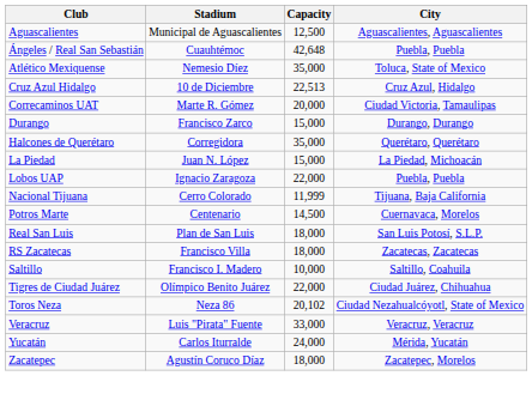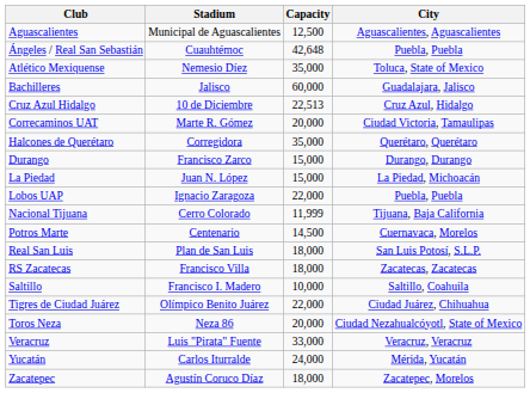 <table class="wikitable" style="margin:0.5em auto">
 <tr>
 <th>Club</th>
 <th>Stadium</th>
 <th>Capacity</th>
 <th>City</th>
 </tr>
 <tr>
 <td><a href='#'>Aguascalientes</a></td>
 <td align="center">Municipal de Aguascalientes</td>
 <td align="center">12,500</td>
 <td align="center"><a href='#'>Aguascalientes</a>, <a href='#'>Aguascalientes</a></td>
 </tr>
 <tr>
 <td><a href='#'>Ángeles</a> / <a href='#'>Real San Sebastián</a></td>
 <td align="center"><a href='#'>Cuauhtémoc</a></td>
 <td align="center">42,648</td>
 <td align="center"><a href='#'>Puebla</a>, <a href='#'>Puebla</a></td>
 </tr>
 <tr>
 <td><a href='#'>Atlético Mexiquense</a></td>
 <td align="center"><a href='#'>Nemesio Díez</a></td>
 <td align="center">35,000</td>
 <td align="center"><a href='#'>Toluca</a>, <a href='#'>State of Mexico</a></td>
 </tr>
 <tr>
+<td><a href='#'>Bachilleres</a></td>
+<td align="center"><a href='#'>Jalisco</a></td>
+<td align="center">60,000</td>
+<td align="center"><a href='#'>Guadalajara</a>, <a href='#'>Jalisco</a></td>
+</tr>
+<tr>
 <td><a href='#'>Cruz Azul Hidalgo</a></td>
 <td align="center"><a href='#'>10 de Diciembre</a></td>
 <td align="center">22,513</td>
 <td align="center"><a href='#'>Cruz Azul</a>, <a href='#'>Hidalgo</a></td>
 </tr>
 <tr>
 <td><a href='#'>Correcaminos UAT</a></td>
 <td align="center"><a href='#'>Marte R. Gómez</a></td>
 <td align="center">20,000</td>
 <td align="center"><a href='#'>Ciudad Victoria</a>, <a href='#'>Tamaulipas</a></td>
 </tr>
 <tr>
+<td><a href='#'>Halcones de Querétaro</a></td>
+<td align="center"><a href='#'>Corregidora</a></td>
+<td align="center">35,000</td>
+<td align="center"><a href='#'>Querétaro</a>, <a href='#'>Querétaro</a></td>
+</tr>
+<tr>
 <td><a href='#'>Durango</a></td>
 <td align="center"><a href='#'>Francisco Zarco</a></td>
 <td align="center">15,000</td>
 <td align="center"><a href='#'>Durango</a>, <a href='#'>Durango</a></td>
-</tr>
-<tr>
-<td><a href='#'>Halcones de Querétaro</a></td>
-<td align="center"><a href='#'>Corregidora</a></td>
-<td align="center">35,000</td>
-<td align="center"><a href='#'>Querétaro</a>, <a href='#'>Querétaro</a></td>
 </tr>
 <tr>
 <td><a href='#'>La Piedad</a></td>
 <td align="center"><a href='#'>Juan N. López</a></td>
 <td align="center">15,000</td>
 <td align="center"><a href='#'>La Piedad</a>, <a href='#'>Michoacán</a></td>
 </tr>
 <tr>
 <td><a href='#'>Lobos UAP</a></td>
 <td align="center"><a href='#'>Ignacio Zaragoza</a></td>
 <td align="center">22,000</td>
 <td align="center"><a href='#'>Puebla</a>, <a href='#'>Puebla</a></td>
 </tr>
 <tr>
 <td><a href='#'>Nacional Tijuana</a></td>
 <td align="center"><a href='#'>Cerro Colorado</a></td>
 <td align="center">11,999</td>
 <td align="center"><a href='#'>Tijuana</a>, <a href='#'>Baja California</a></td>
 </tr>
 <tr>
 <td><a href='#'>Potros Marte</a></td>
 <td align="center"><a href='#'>Centenario</a></td>
 <td align="center">14,500</td>
 <td align="center"><a href='#'>Cuernavaca</a>, <a href='#'>Morelos</a></td>
 </tr>
 <tr>
 <td><a href='#'>Real San Luis</a></td>
 <td align="center"><a href='#'>Plan de San Luis</a></td>
 <td align="center">18,000</td>
 <td align="center"><a href='#'>San Luis Potosí</a>, <a href='#'>S.L.P.</a></td>
 </tr>
 <tr>
 <td><a href='#'>RS Zacatecas</a></td>
 <td align="center"><a href='#'>Francisco Villa</a></td>
 <td align="center">18,000</td>
 <td align="center"><a href='#'>Zacatecas</a>, <a href='#'>Zacatecas</a></td>
 </tr>
 <tr>
 <td><a href='#'>Saltillo</a></td>
 <td align="center"><a href='#'>Francisco I. Madero</a></td>
 <td align="center">10,000</td>
 <td align="center"><a href='#'>Saltillo</a>, <a href='#'>Coahuila</a></td>
 </tr>
 <tr>
 <td><a href='#'>Tigres de Ciudad Juárez</a></td>
 <td align="center"><a href='#'>Olímpico Benito Juárez</a></td>
 <td align="center">22,000</td>
 <td align="center"><a href='#'>Ciudad Juárez</a>, <a href='#'>Chihuahua</a></td>
 </tr>
 <tr>
 <td><a href='#'>Toros Neza</a></td>
 <td align="center"><a href='#'>Neza 86</a></td>
-<td align="center">20,102</td>
+<td align="center">20,000</td>
 <td align="center"><a href='#'>Ciudad Nezahualcóyotl</a>, <a href='#'>State of Mexico</a></td>
 </tr>
 <tr>
 <td><a href='#'>Veracruz</a></td>
 <td align="center"><a href='#'>Luis "Pirata" Fuente</a></td>
 <td align="center">33,000</td>
 <td align="center"><a href='#'>Veracruz</a>, <a href='#'>Veracruz</a></td>
 </tr>
 <tr>
 <td><a href='#'>Yucatán</a></td>
 <td align="center"><a href='#'>Carlos Iturralde</a></td>
 <td align="center">24,000</td>
 <td align="center"><a href='#'>Mérida</a>, <a href='#'>Yucatán</a></td>
 </tr>
 <tr>
 <td><a href='#'>Zacatepec</a></td>
 <td align="center"><a href='#'>Agustín Coruco Díaz</a></td>
 <td align="center">18,000</td>
 <td align="center"><a href='#'>Zacatepec</a>, <a href='#'>Morelos</a></td>
 </tr>
 </table>
